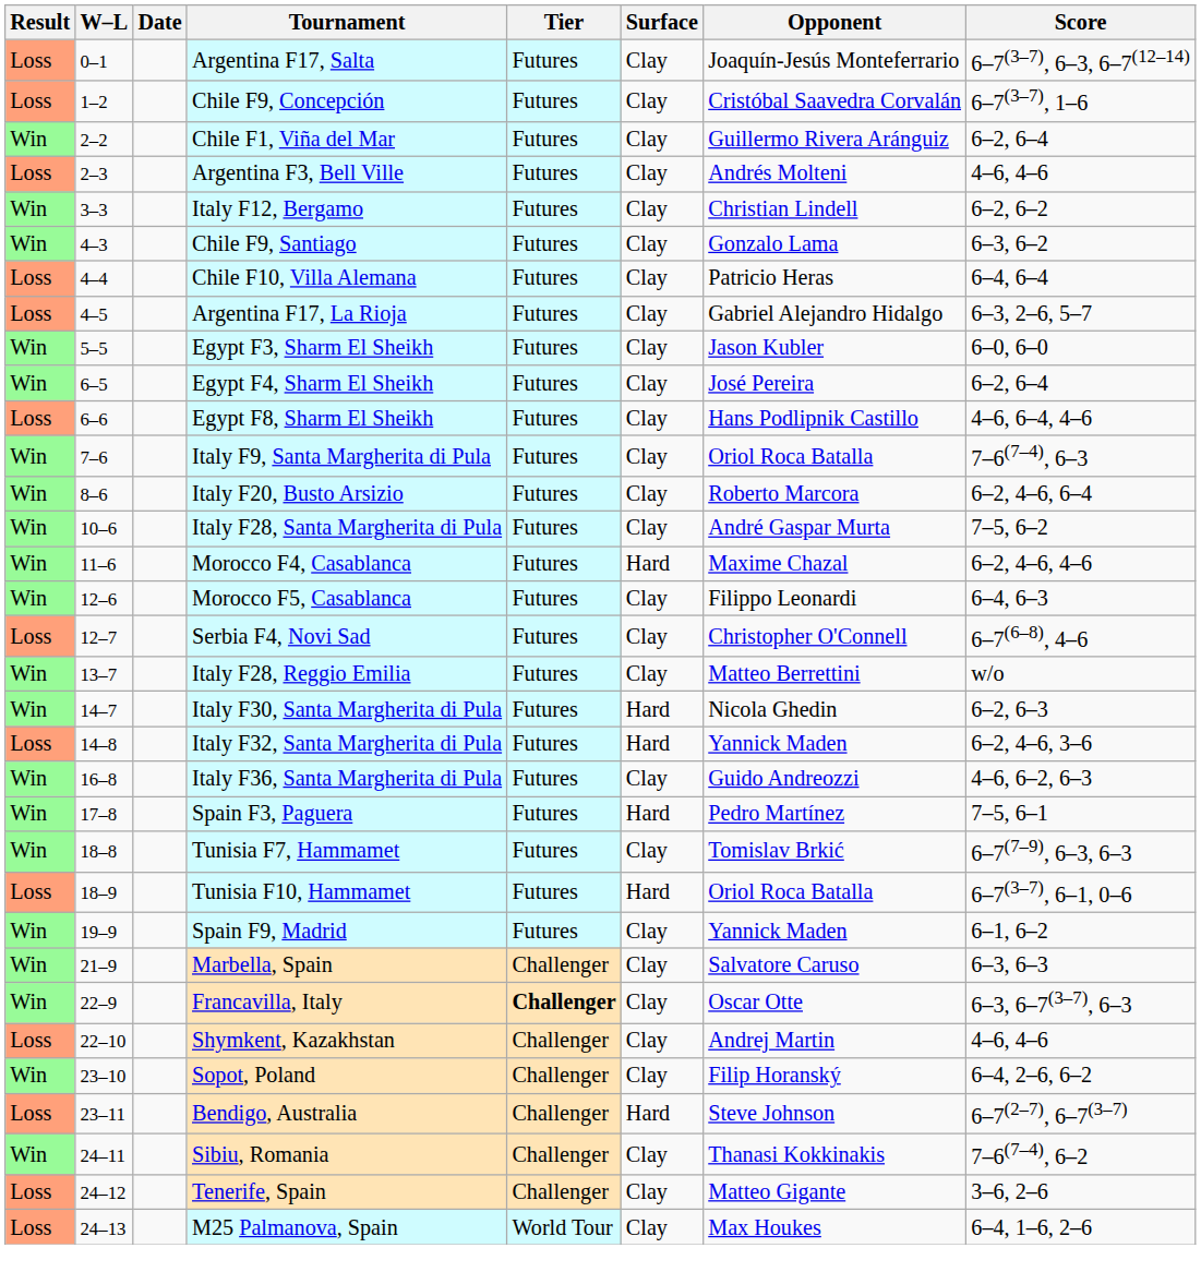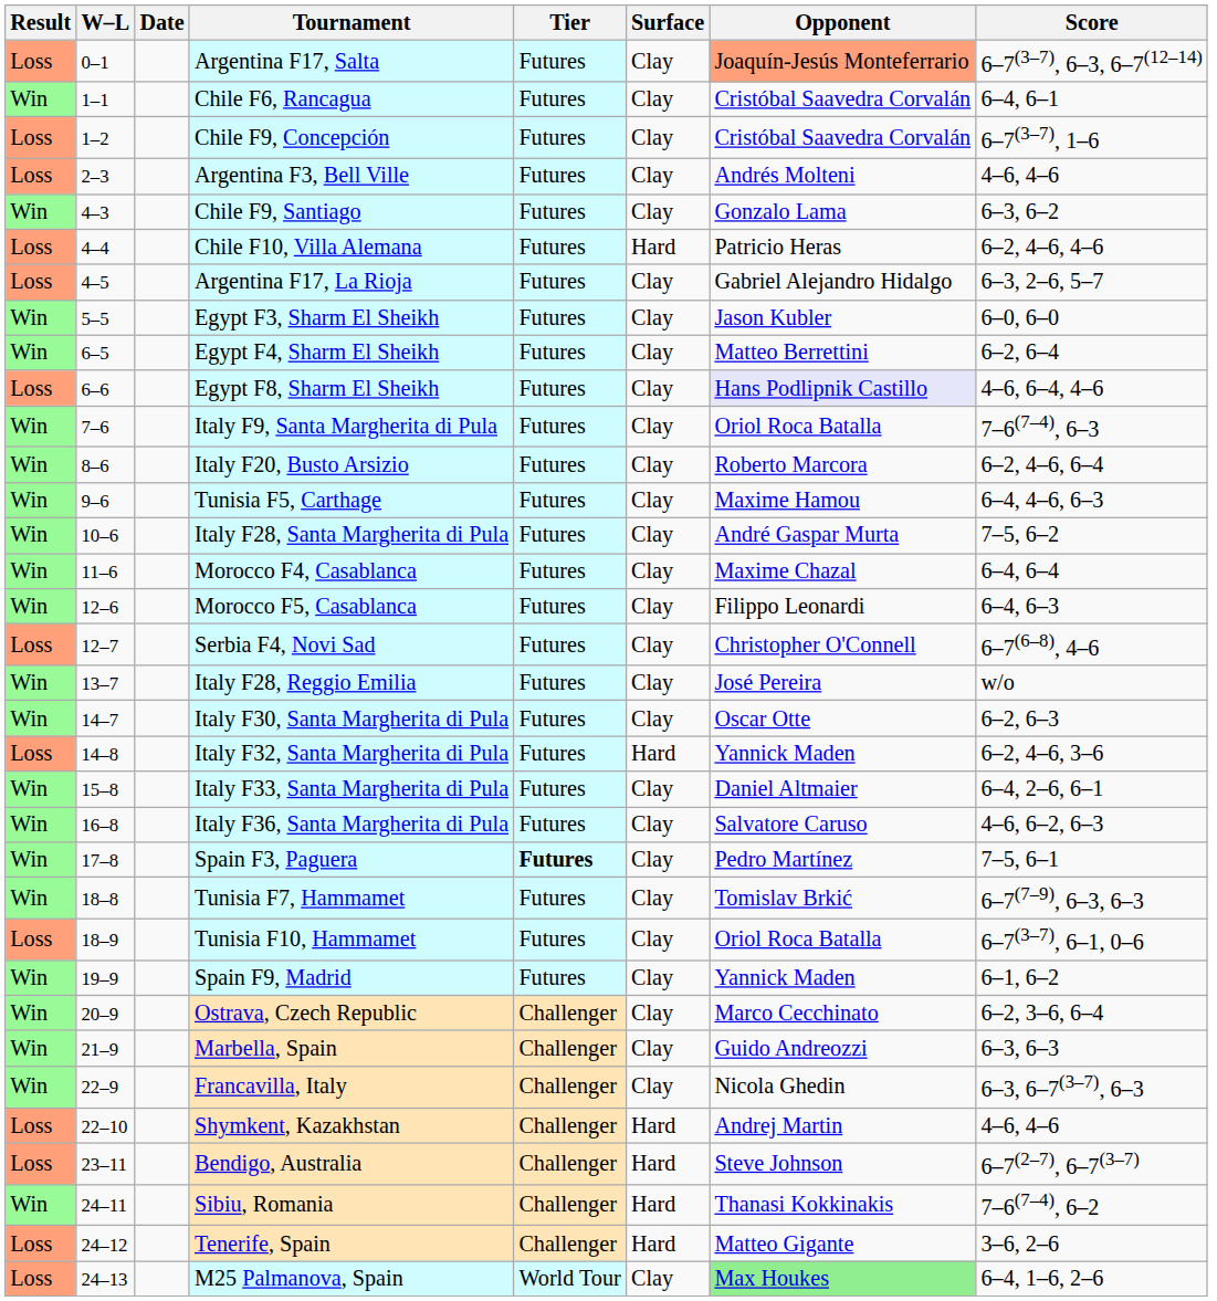 <table class="sortable wikitable">
 <tr>
 <th>Result</th>
 <th class=unsortable>W–L</th>
 <th>Date</th>
 <th>Tournament</th>
 <th>Tier</th>
 <th>Surface</th>
 <th>Opponent</th>
 <th class=unsortable>Score</th>
 </tr>
 <tr>
 <td bgcolor=FFA07A>Loss</td>
 <td><small>0–1</small></td>
 <td></td>
 <td style=background:#cffcff>Argentina F17, <a href='#'>Salta</a></td>
 <td style=background:#cffcff>Futures</td>
 <td>Clay</td>
-<td> Joaquín-Jesús Monteferrario</td>
+<td style="background: lightsalmon;"> Joaquín-Jesús Monteferrario</td>
 <td>6–7<sup>(3–7)</sup>, 6–3, 6–7<sup>(12–14)</sup></td>
+</tr>
+<tr>
+<td bgcolor=98FB98>Win</td>
+<td><small>1–1</small></td>
+<td></td>
+<td style=background:#cffcff>Chile F6, <a href='#'>Rancagua</a></td>
+<td style=background:#cffcff>Futures</td>
+<td>Clay</td>
+<td> <a href='#'>Cristóbal Saavedra Corvalán</a></td>
+<td>6–4, 6–1</td>
 </tr>
 <tr>
 <td bgcolor=FFA07A>Loss</td>
 <td><small>1–2</small></td>
 <td></td>
 <td style=background:#cffcff>Chile F9, <a href='#'>Concepción</a></td>
 <td style=background:#cffcff>Futures</td>
 <td>Clay</td>
 <td> <a href='#'>Cristóbal Saavedra Corvalán</a></td>
 <td>6–7<sup>(3–7)</sup>, 1–6</td>
 </tr>
 <tr>
-<td bgcolor=98FB98>Win</td>
-<td><small>2–2</small></td>
-<td></td>
-<td style=background:#cffcff>Chile F1, <a href='#'>Viña del Mar</a></td>
-<td style=background:#cffcff>Futures</td>
-<td>Clay</td>
-<td> <a href='#'>Guillermo Rivera Aránguiz</a></td>
-<td>6–2, 6–4</td>
-</tr>
-<tr>
 <td bgcolor=FFA07A>Loss</td>
 <td><small>2–3</small></td>
 <td></td>
 <td style=background:#cffcff>Argentina F3, <a href='#'>Bell Ville</a></td>
 <td style=background:#cffcff>Futures</td>
 <td>Clay</td>
 <td> <a href='#'>Andrés Molteni</a></td>
 <td>4–6, 4–6</td>
-</tr>
-<tr>
-<td bgcolor=98FB98>Win</td>
-<td><small>3–3</small></td>
-<td></td>
-<td style=background:#cffcff>Italy F12, <a href='#'>Bergamo</a></td>
-<td style=background:#cffcff>Futures</td>
-<td>Clay</td>
-<td> <a href='#'>Christian Lindell</a></td>
-<td>6–2, 6–2</td>
 </tr>
 <tr>
 <td bgcolor=98FB98>Win</td>
 <td><small>4–3</small></td>
 <td></td>
 <td style=background:#cffcff>Chile F9, <a href='#'>Santiago</a></td>
 <td style=background:#cffcff>Futures</td>
 <td>Clay</td>
 <td> <a href='#'>Gonzalo Lama</a></td>
 <td>6–3, 6–2</td>
 </tr>
 <tr>
 <td bgcolor=FFA07A>Loss</td>
 <td><small>4–4</small></td>
 <td></td>
 <td style=background:#cffcff>Chile F10, <a href='#'>Villa Alemana</a></td>
 <td style=background:#cffcff>Futures</td>
-<td>Clay</td>
+<td>Hard</td>
 <td> Patricio Heras</td>
-<td>6–4, 6–4</td>
+<td>6–2, 4–6, 4–6</td>
 </tr>
 <tr>
 <td bgcolor=FFA07A>Loss</td>
 <td><small>4–5</small></td>
 <td></td>
 <td style=background:#cffcff>Argentina F17, <a href='#'>La Rioja</a></td>
 <td style=background:#cffcff>Futures</td>
 <td>Clay</td>
 <td> Gabriel Alejandro Hidalgo</td>
 <td>6–3, 2–6, 5–7</td>
 </tr>
 <tr>
 <td bgcolor=98FB98>Win</td>
 <td><small>5–5</small></td>
 <td></td>
 <td style=background:#cffcff>Egypt F3, <a href='#'>Sharm El Sheikh</a></td>
 <td style=background:#cffcff>Futures</td>
 <td>Clay</td>
 <td> <a href='#'>Jason Kubler</a></td>
 <td>6–0, 6–0</td>
 </tr>
 <tr>
 <td bgcolor=98FB98>Win</td>
 <td><small>6–5</small></td>
 <td></td>
 <td style=background:#cffcff>Egypt F4, <a href='#'>Sharm El Sheikh</a></td>
 <td style=background:#cffcff>Futures</td>
 <td>Clay</td>
-<td> <a href='#'>José Pereira</a></td>
+<td> <a href='#'>Matteo Berrettini</a></td>
 <td>6–2, 6–4</td>
 </tr>
 <tr>
 <td bgcolor=FFA07A>Loss</td>
 <td><small>6–6</small></td>
 <td></td>
 <td style=background:#cffcff>Egypt F8, <a href='#'>Sharm El Sheikh</a></td>
 <td style=background:#cffcff>Futures</td>
 <td>Clay</td>
-<td> <a href='#'>Hans Podlipnik Castillo</a></td>
+<td style="background: lavender;"> <a href='#'>Hans Podlipnik Castillo</a></td>
 <td>4–6, 6–4, 4–6</td>
 </tr>
 <tr>
 <td bgcolor=98FB98>Win</td>
 <td><small>7–6</small></td>
 <td></td>
 <td style=background:#cffcff>Italy F9, <a href='#'>Santa Margherita di Pula</a></td>
 <td style=background:#cffcff>Futures</td>
 <td>Clay</td>
 <td> <a href='#'>Oriol Roca Batalla</a></td>
 <td>7–6<sup>(7–4)</sup>, 6–3</td>
 </tr>
 <tr>
 <td bgcolor=98FB98>Win</td>
 <td><small>8–6</small></td>
 <td></td>
 <td style=background:#cffcff>Italy F20, <a href='#'>Busto Arsizio</a></td>
 <td style=background:#cffcff>Futures</td>
 <td>Clay</td>
 <td> <a href='#'>Roberto Marcora</a></td>
 <td>6–2, 4–6, 6–4</td>
 </tr>
 <tr>
 <td bgcolor=98FB98>Win</td>
+<td><small>9–6</small></td>
+<td></td>
+<td style=background:#cffcff>Tunisia F5, <a href='#'>Carthage</a></td>
+<td style=background:#cffcff>Futures</td>
+<td>Clay</td>
+<td> <a href='#'>Maxime Hamou</a></td>
+<td>6–4, 4–6, 6–3</td>
+</tr>
+<tr>
+<td bgcolor=98FB98>Win</td>
 <td><small>10–6</small></td>
 <td></td>
 <td style=background:#cffcff>Italy F28, <a href='#'>Santa Margherita di Pula</a></td>
 <td style=background:#cffcff>Futures</td>
 <td>Clay</td>
 <td> <a href='#'>André Gaspar Murta</a></td>
 <td>7–5, 6–2</td>
 </tr>
 <tr>
 <td bgcolor=98FB98>Win</td>
 <td><small>11–6</small></td>
 <td></td>
 <td style=background:#cffcff>Morocco F4, <a href='#'>Casablanca</a></td>
 <td style=background:#cffcff>Futures</td>
-<td>Hard</td>
+<td>Clay</td>
 <td> <a href='#'>Maxime Chazal</a></td>
-<td>6–2, 4–6, 4–6</td>
+<td>6–4, 6–4</td>
 </tr>
 <tr>
 <td bgcolor=98FB98>Win</td>
 <td><small>12–6</small></td>
 <td></td>
 <td style=background:#cffcff>Morocco F5, <a href='#'>Casablanca</a></td>
 <td style=background:#cffcff>Futures</td>
 <td>Clay</td>
 <td> Filippo Leonardi</td>
 <td>6–4, 6–3</td>
 </tr>
 <tr>
 <td bgcolor=FFA07A>Loss</td>
 <td><small>12–7</small></td>
 <td></td>
 <td style=background:#cffcff>Serbia F4, <a href='#'>Novi Sad</a></td>
 <td style=background:#cffcff>Futures</td>
 <td>Clay</td>
 <td> <a href='#'>Christopher O'Connell</a></td>
 <td>6–7<sup>(6–8)</sup>, 4–6</td>
 </tr>
 <tr>
 <td bgcolor=98FB98>Win</td>
 <td><small>13–7</small></td>
 <td></td>
 <td style=background:#cffcff>Italy F28, <a href='#'>Reggio Emilia</a></td>
 <td style=background:#cffcff>Futures</td>
 <td>Clay</td>
-<td> <a href='#'>Matteo Berrettini</a></td>
+<td> <a href='#'>José Pereira</a></td>
 <td>w/o</td>
 </tr>
 <tr>
 <td bgcolor=98FB98>Win</td>
 <td><small>14–7</small></td>
 <td></td>
 <td style=background:#cffcff>Italy F30, <a href='#'>Santa Margherita di Pula</a></td>
 <td style=background:#cffcff>Futures</td>
-<td>Hard</td>
-<td> Nicola Ghedin</td>
+<td>Clay</td>
+<td> <a href='#'>Oscar Otte</a></td>
 <td>6–2, 6–3</td>
 </tr>
 <tr>
 <td bgcolor=FFA07A>Loss</td>
 <td><small>14–8</small></td>
 <td></td>
 <td style=background:#cffcff>Italy F32, <a href='#'>Santa Margherita di Pula</a></td>
 <td style=background:#cffcff>Futures</td>
 <td>Hard</td>
 <td> <a href='#'>Yannick Maden</a></td>
 <td>6–2, 4–6, 3–6</td>
 </tr>
 <tr>
 <td bgcolor=98FB98>Win</td>
+<td><small>15–8</small></td>
+<td></td>
+<td style=background:#cffcff>Italy F33, <a href='#'>Santa Margherita di Pula</a></td>
+<td style=background:#cffcff>Futures</td>
+<td>Clay</td>
+<td> <a href='#'>Daniel Altmaier</a></td>
+<td>6–4, 2–6, 6–1</td>
+</tr>
+<tr>
+<td bgcolor=98FB98>Win</td>
 <td><small>16–8</small></td>
 <td></td>
 <td style=background:#cffcff>Italy F36, <a href='#'>Santa Margherita di Pula</a></td>
 <td style=background:#cffcff>Futures</td>
 <td>Clay</td>
-<td> <a href='#'>Guido Andreozzi</a></td>
+<td> <a href='#'>Salvatore Caruso</a></td>
 <td>4–6, 6–2, 6–3</td>
 </tr>
 <tr>
 <td bgcolor=98fb98>Win</td>
 <td><small>17–8</small></td>
 <td></td>
 <td style=background:#cffcff>Spain F3, <a href='#'>Paguera</a></td>
-<td style=background:#cffcff>Futures</td>
-<td>Hard</td>
+<td style=background:#cffcff><strong>Futures</strong></td>
+<td>Clay</td>
 <td> <a href='#'>Pedro Martínez</a></td>
 <td>7–5, 6–1</td>
 </tr>
 <tr>
 <td bgcolor=98fb98>Win</td>
 <td><small>18–8</small></td>
 <td></td>
 <td style=background:#cffcff>Tunisia F7, <a href='#'>Hammamet</a></td>
 <td style=background:#cffcff>Futures</td>
 <td>Clay</td>
 <td> <a href='#'>Tomislav Brkić</a></td>
 <td>6–7<sup>(7–9)</sup>, 6–3, 6–3</td>
 </tr>
 <tr>
 <td bgcolor=FFA07A>Loss</td>
 <td><small>18–9</small></td>
 <td></td>
 <td style=background:#cffcff>Tunisia F10, <a href='#'>Hammamet</a></td>
 <td style=background:#cffcff>Futures</td>
-<td>Hard</td>
+<td>Clay</td>
 <td> <a href='#'>Oriol Roca Batalla</a></td>
 <td>6–7<sup>(3–7)</sup>, 6–1, 0–6</td>
 </tr>
 <tr>
 <td bgcolor=98fb98>Win</td>
 <td><small>19–9</small></td>
 <td></td>
 <td style=background:#cffcff>Spain F9, <a href='#'>Madrid</a></td>
 <td style=background:#cffcff>Futures</td>
 <td>Clay</td>
 <td> <a href='#'>Yannick Maden</a></td>
 <td>6–1, 6–2</td>
 </tr>
 <tr>
 <td bgcolor=98fb98>Win</td>
+<td><small>20–9</small></td>
+<td><a href='#'></a></td>
+<td style=background:moccasin><a href='#'>Ostrava</a>, Czech Republic</td>
+<td style=background:moccasin>Challenger</td>
+<td>Clay</td>
+<td> <a href='#'>Marco Cecchinato</a></td>
+<td>6–2, 3–6, 6–4</td>
+</tr>
+<tr>
+<td bgcolor=98fb98>Win</td>
 <td><small>21–9</small></td>
 <td><a href='#'></a></td>
 <td style=background:moccasin><a href='#'>Marbella</a>, Spain</td>
 <td style=background:moccasin>Challenger</td>
 <td>Clay</td>
-<td> <a href='#'>Salvatore Caruso</a></td>
+<td> <a href='#'>Guido Andreozzi</a></td>
 <td>6–3, 6–3</td>
 </tr>
 <tr>
 <td bgcolor=98fb98>Win</td>
 <td><small>22–9</small></td>
 <td><a href='#'></a></td>
 <td style=background:moccasin><a href='#'>Francavilla</a>, Italy</td>
-<td style=background:moccasin><strong>Challenger</strong></td>
+<td style=background:moccasin>Challenger</td>
 <td>Clay</td>
-<td> <a href='#'>Oscar Otte</a></td>
+<td> Nicola Ghedin</td>
 <td>6–3, 6–7<sup>(3–7)</sup>, 6–3</td>
 </tr>
 <tr>
 <td bgcolor=FFA07A>Loss</td>
 <td><small>22–10</small></td>
 <td><a href='#'></a></td>
 <td style=background:moccasin><a href='#'>Shymkent</a>, Kazakhstan</td>
 <td style=background:moccasin>Challenger</td>
-<td>Clay</td>
+<td>Hard</td>
 <td> <a href='#'>Andrej Martin</a></td>
 <td>4–6, 4–6</td>
-</tr>
-<tr>
-<td bgcolor=98fb98>Win</td>
-<td><small>23–10</small></td>
-<td><a href='#'></a></td>
-<td style=background:moccasin><a href='#'>Sopot</a>, Poland</td>
-<td style=background:moccasin>Challenger</td>
-<td>Clay</td>
-<td> <a href='#'>Filip Horanský</a></td>
-<td>6–4, 2–6, 6–2</td>
 </tr>
 <tr>
 <td bgcolor=FFA07A>Loss</td>
 <td><small>23–11</small></td>
 <td><a href='#'></a></td>
 <td style=background:moccasin><a href='#'>Bendigo</a>, Australia</td>
 <td style=background:moccasin>Challenger</td>
 <td>Hard</td>
 <td> <a href='#'>Steve Johnson</a></td>
 <td>6–7<sup>(2–7)</sup>, 6–7<sup>(3–7)</sup></td>
 </tr>
 <tr>
 <td bgcolor=98fb98>Win</td>
 <td><small>24–11</small></td>
 <td><a href='#'></a></td>
 <td style=background:moccasin><a href='#'>Sibiu</a>, Romania</td>
 <td style=background:moccasin>Challenger</td>
-<td>Clay</td>
+<td>Hard</td>
 <td> <a href='#'>Thanasi Kokkinakis</a></td>
 <td>7–6<sup>(7–4)</sup>, 6–2</td>
 </tr>
 <tr>
 <td bgcolor=FFA07A>Loss</td>
 <td><small>24–12</small></td>
 <td><a href='#'></a></td>
 <td style=background:moccasin><a href='#'>Tenerife</a>, Spain</td>
 <td style=background:moccasin>Challenger</td>
-<td>Clay</td>
+<td>Hard</td>
 <td> <a href='#'>Matteo Gigante</a></td>
 <td>3–6, 2–6</td>
 </tr>
 <tr>
 <td bgcolor=FFA07A>Loss</td>
 <td><small>24–13</small></td>
 <td></td>
 <td style=background:#cffcff>M25 <a href='#'>Palmanova</a>, Spain</td>
 <td style=background:#cffcff>World Tour</td>
 <td>Clay</td>
-<td> <a href='#'>Max Houkes</a></td>
+<td style="background: lightgreen;"> <a href='#'>Max Houkes</a></td>
 <td>6–4, 1–6, 2–6</td>
 </tr>
 </table>
